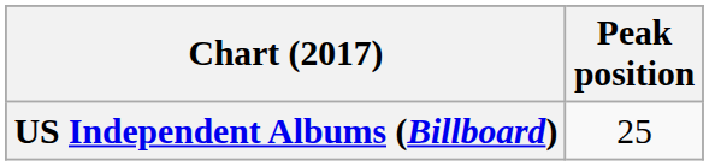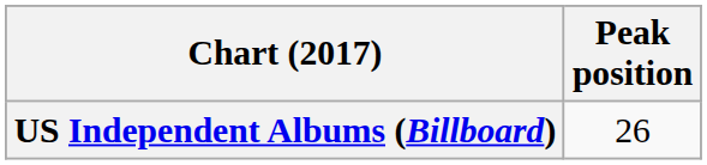 <table class="wikitable plainrowheaders" style="text-align:center">
 <tr>
 <th scope="col">Chart (2017)</th>
 <th scope="col">Peak<br>position</th>
 </tr>
 <tr>
 <th scope="row">US <a href='#'>Independent Albums</a> (<em><a href='#'>Billboard</a></em>)</th>
-<td>25</td>
+<td>26</td>
 </tr>
 </table>
